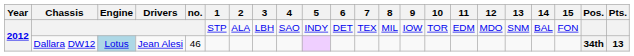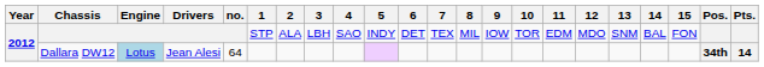 <table class="wikitable" style="text-align:center; font-size:85%">
 <tr>
 <th>Year</th>
 <th>Chassis</th>
 <th>Engine</th>
 <th>Drivers</th>
 <th>no.</th>
 <th>1</th>
 <th>2</th>
 <th>3</th>
 <th>4</th>
 <th>5</th>
 <th>6</th>
 <th>7</th>
 <th>8</th>
 <th>9</th>
 <th>10</th>
 <th>11</th>
 <th>12</th>
 <th>13</th>
 <th>14</th>
 <th>15</th>
 <th>Pos.</th>
 <th>Pts.</th>
 </tr>
 <tr>
 <th rowspan="2"><a href='#'>2012</a></th>
 <th colspan=4></th>
 <td><a href='#'>STP</a></td>
 <td><a href='#'>ALA</a></td>
 <td><a href='#'>LBH</a></td>
 <td><a href='#'>SAO</a></td>
 <td><a href='#'>INDY</a></td>
 <td><a href='#'>DET</a></td>
 <td><a href='#'>TEX</a></td>
 <td><a href='#'>MIL</a></td>
 <td><a href='#'>IOW</a></td>
 <td><a href='#'>TOR</a></td>
 <td><a href='#'>EDM</a></td>
 <td><a href='#'>MDO</a></td>
 <td><a href='#'>SNM</a></td>
 <td><a href='#'>BAL</a></td>
 <td><a href='#'>FON</a></td>
 <th></th>
 <th></th>
 </tr>
 <tr>
 <td><a href='#'>Dallara</a> <a href='#'>DW12</a></td>
 <td style="background: lightblue;"><a href='#'>Lotus</a></td>
 <td align="left"> <a href='#'>Jean Alesi</a> </td>
-<td>46</td>
+<td>64</td>
 <td></td>
 <td></td>
 <td></td>
 <td></td>
 <td style="background:#EFCFFF;"></td>
 <td></td>
 <td></td>
 <td></td>
 <td></td>
 <td></td>
 <td></td>
 <td></td>
 <td></td>
 <td></td>
 <td></td>
 <th>34th</th>
-<th>13</th>
+<th>14</th>
 </tr>
 </table>
